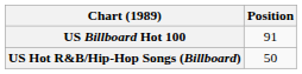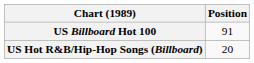 <table class="wikitable sortable plainrowheaders" style="text-align:center">
 <tr>
 <th scope="col">Chart (1989)</th>
 <th scope="col">Position</th>
 </tr>
 <tr>
 <th scope="row">US <em>Billboard</em> Hot 100</th>
 <td>91</td>
 </tr>
 <tr>
 <th scope="row">US Hot R&B/Hip-Hop Songs (<em>Billboard</em>)</th>
-<td>50</td>
+<td>20</td>
 </tr>
 </table>
